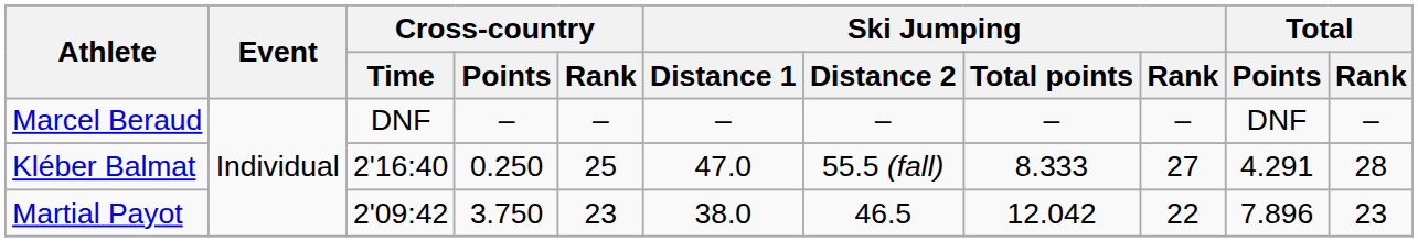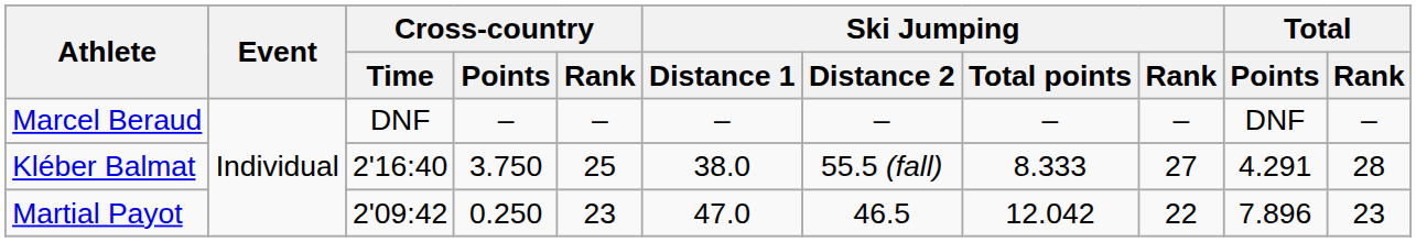 <table class="wikitable" style="font-size:90%">
 <tr>
 <th rowspan="2">Athlete</th>
 <th rowspan="2">Event</th>
 <th colspan="3">Cross-country</th>
 <th colspan="4">Ski Jumping</th>
 <th colspan="2">Total</th>
 </tr>
 <tr>
 <th>Time</th>
 <th>Points</th>
 <th>Rank</th>
 <th>Distance 1</th>
 <th>Distance 2</th>
 <th>Total points</th>
 <th>Rank</th>
 <th>Points</th>
 <th>Rank</th>
 </tr>
 <tr>
 <td><a href='#'>Marcel Beraud</a></td>
 <td rowspan="3">Individual</td>
 <td align="center">DNF</td>
 <td align="center">–</td>
 <td align="center">–</td>
 <td align="center">–</td>
 <td align="center">–</td>
 <td align="center">–</td>
 <td align="center">–</td>
 <td align="center">DNF</td>
 <td align="center">–</td>
 </tr>
 <tr>
 <td><a href='#'>Kléber Balmat</a></td>
 <td align="center">2'16:40</td>
-<td align="center">0.250</td>
+<td align="center">3.750</td>
 <td align="center">25</td>
-<td align="center">47.0</td>
+<td align="center">38.0</td>
 <td align="center">55.5 <em>(fall)</em></td>
 <td align="center">8.333</td>
 <td align="center">27</td>
 <td align="center">4.291</td>
 <td align="center">28</td>
 </tr>
 <tr>
 <td><a href='#'>Martial Payot</a></td>
 <td align="center">2'09:42</td>
-<td align="center">3.750</td>
+<td align="center">0.250</td>
 <td align="center">23</td>
-<td align="center">38.0</td>
+<td align="center">47.0</td>
 <td align="center">46.5</td>
 <td align="center">12.042</td>
 <td align="center">22</td>
 <td align="center">7.896</td>
 <td align="center">23</td>
 </tr>
 </table>
